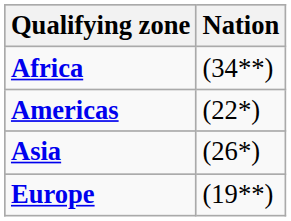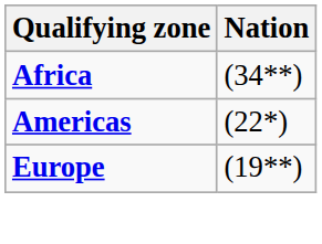 <table class="wikitable">
 <tr>
 <th>Qualifying zone</th>
 <th>Nation</th>
 </tr>
 <tr>
 <td><strong><a href='#'>Africa</a></strong></td>
 <td> (34**)</td>
 </tr>
 <tr>
 <td><strong><a href='#'>Americas</a></strong></td>
 <td> (22*)</td>
 </tr>
 <tr>
-<td><strong><a href='#'>Asia</a></strong></td>
-<td> (26*)</td>
-</tr>
-<tr>
 <td><strong><a href='#'>Europe</a></strong></td>
 <td> (19**)</td>
 </tr>
 </table>
